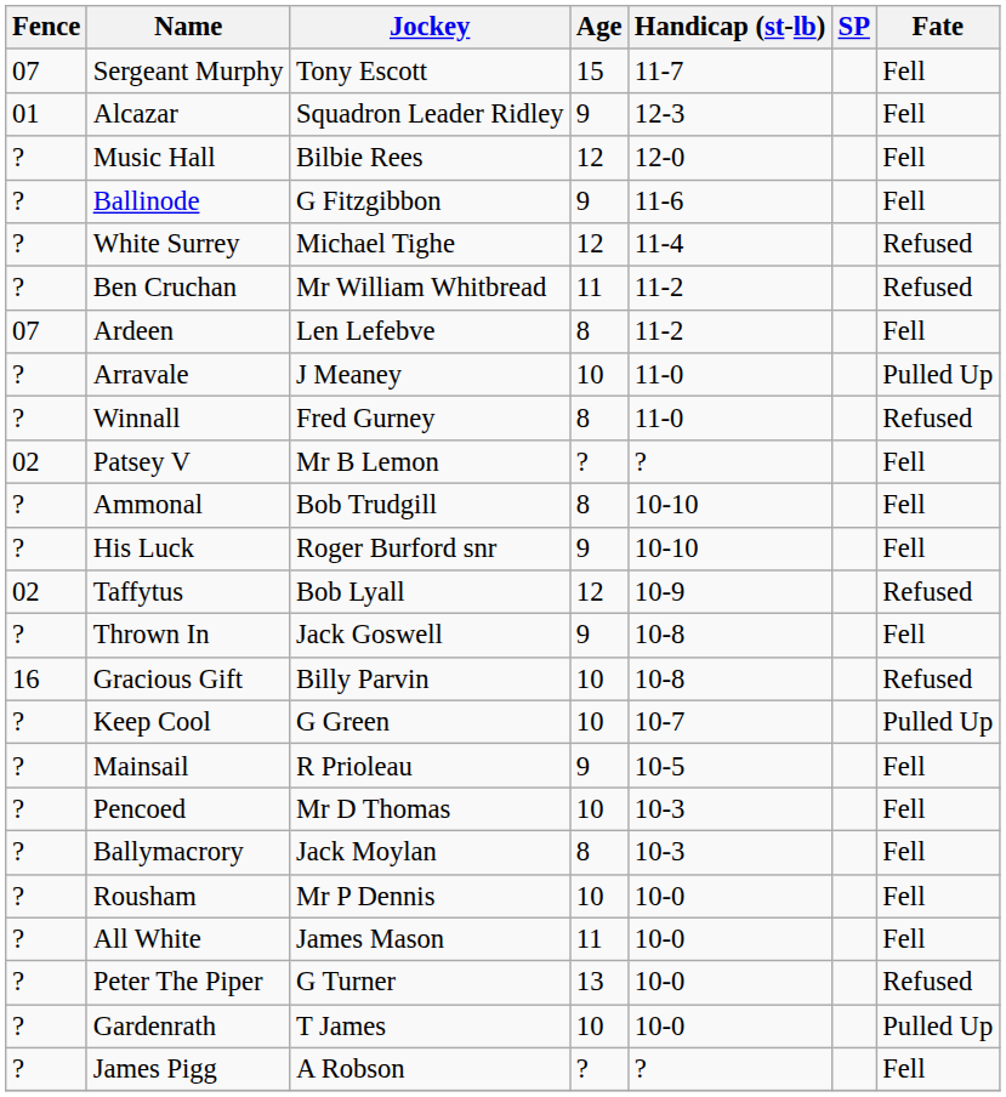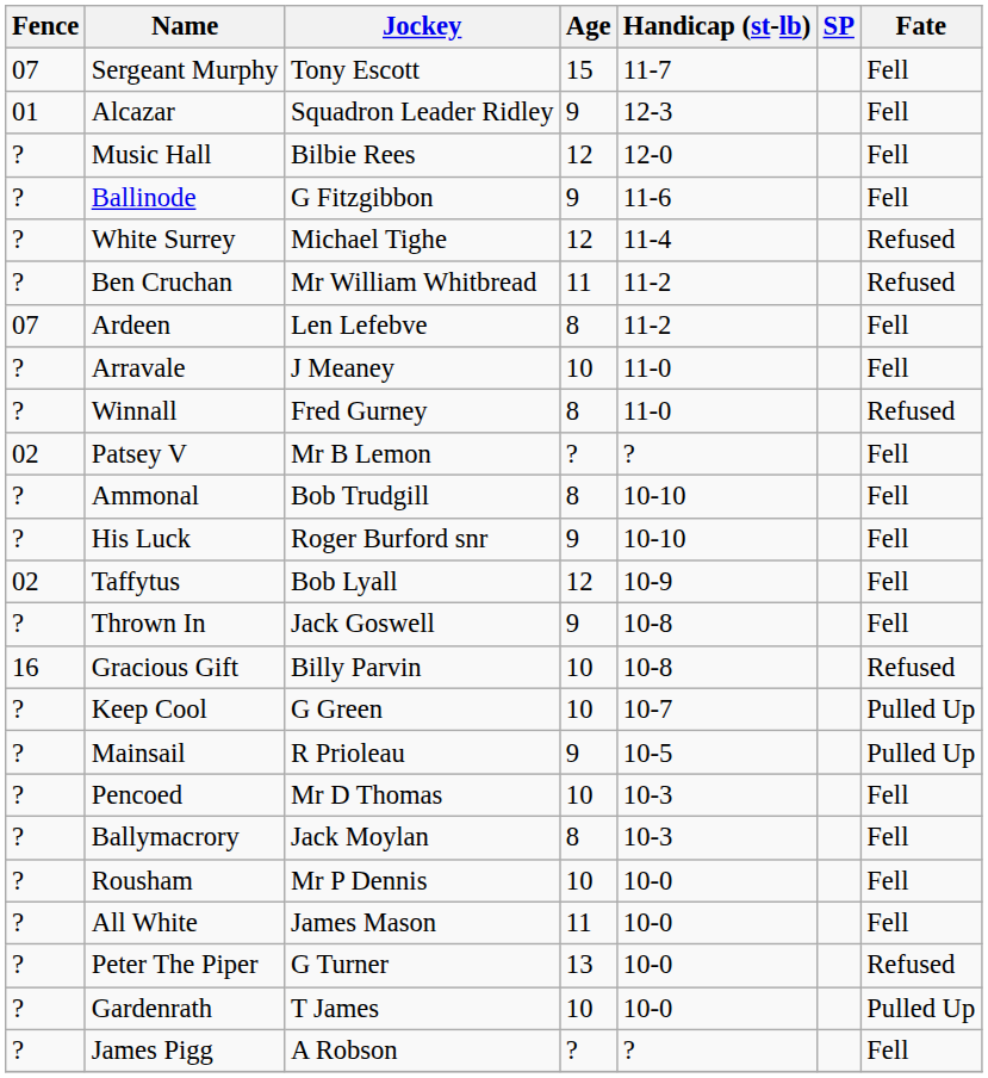 <table class="wikitable sortable">
 <tr>
 <th>Fence</th>
 <th>Name</th>
 <th><a href='#'>Jockey</a></th>
 <th>Age</th>
 <th>Handicap (<a href='#'>st</a>-<a href='#'>lb</a>)</th>
 <th><a href='#'>SP</a></th>
 <th>Fate</th>
 </tr>
 <tr>
 <td>07</td>
 <td>Sergeant Murphy</td>
 <td>Tony Escott</td>
 <td>15</td>
 <td>11-7</td>
 <td></td>
 <td>Fell</td>
 </tr>
 <tr>
 <td>01</td>
 <td>Alcazar</td>
 <td>Squadron Leader Ridley</td>
 <td>9</td>
 <td>12-3</td>
 <td></td>
 <td>Fell</td>
 </tr>
 <tr>
 <td>?</td>
 <td>Music Hall</td>
 <td>Bilbie Rees</td>
 <td>12</td>
 <td>12-0</td>
 <td></td>
 <td>Fell</td>
 </tr>
 <tr>
 <td>?</td>
 <td><a href='#'>Ballinode</a></td>
 <td>G Fitzgibbon</td>
 <td>9</td>
 <td>11-6</td>
 <td></td>
 <td>Fell</td>
 </tr>
 <tr>
 <td>?</td>
 <td>White Surrey</td>
 <td>Michael Tighe</td>
 <td>12</td>
 <td>11-4</td>
 <td></td>
 <td>Refused</td>
 </tr>
 <tr>
 <td>?</td>
 <td>Ben Cruchan</td>
 <td>Mr William Whitbread</td>
 <td>11</td>
 <td>11-2</td>
 <td></td>
 <td>Refused</td>
 </tr>
 <tr>
 <td>07</td>
 <td>Ardeen</td>
 <td>Len Lefebve</td>
 <td>8</td>
 <td>11-2</td>
 <td></td>
 <td>Fell</td>
 </tr>
 <tr>
 <td>?</td>
 <td>Arravale</td>
 <td>J Meaney</td>
 <td>10</td>
 <td>11-0</td>
 <td></td>
-<td>Pulled Up</td>
+<td>Fell</td>
 </tr>
 <tr>
 <td>?</td>
 <td>Winnall</td>
 <td>Fred Gurney</td>
 <td>8</td>
 <td>11-0</td>
 <td></td>
 <td>Refused</td>
 </tr>
 <tr>
 <td>02</td>
 <td>Patsey V</td>
 <td>Mr B Lemon</td>
 <td>?</td>
 <td>?</td>
 <td></td>
 <td>Fell</td>
 </tr>
 <tr>
 <td>?</td>
 <td>Ammonal</td>
 <td>Bob Trudgill</td>
 <td>8</td>
 <td>10-10</td>
 <td></td>
 <td>Fell</td>
 </tr>
 <tr>
 <td>?</td>
 <td>His Luck</td>
 <td>Roger Burford snr</td>
 <td>9</td>
 <td>10-10</td>
 <td></td>
 <td>Fell</td>
 </tr>
 <tr>
 <td>02</td>
 <td>Taffytus</td>
 <td>Bob Lyall</td>
 <td>12</td>
 <td>10-9</td>
 <td></td>
-<td>Refused</td>
+<td>Fell</td>
 </tr>
 <tr>
 <td>?</td>
 <td>Thrown In</td>
 <td>Jack Goswell</td>
 <td>9</td>
 <td>10-8</td>
 <td></td>
 <td>Fell</td>
 </tr>
 <tr>
 <td>16</td>
 <td>Gracious Gift</td>
 <td>Billy Parvin</td>
 <td>10</td>
 <td>10-8</td>
 <td></td>
 <td>Refused</td>
 </tr>
 <tr>
 <td>?</td>
 <td>Keep Cool</td>
 <td>G Green</td>
 <td>10</td>
 <td>10-7</td>
 <td></td>
 <td>Pulled Up</td>
 </tr>
 <tr>
 <td>?</td>
 <td>Mainsail</td>
 <td>R Prioleau</td>
 <td>9</td>
 <td>10-5</td>
 <td></td>
-<td>Fell</td>
+<td>Pulled Up</td>
 </tr>
 <tr>
 <td>?</td>
 <td>Pencoed</td>
 <td>Mr D Thomas</td>
 <td>10</td>
 <td>10-3</td>
 <td></td>
 <td>Fell</td>
 </tr>
 <tr>
 <td>?</td>
 <td>Ballymacrory</td>
 <td>Jack Moylan</td>
 <td>8</td>
 <td>10-3</td>
 <td></td>
 <td>Fell</td>
 </tr>
 <tr>
 <td>?</td>
 <td>Rousham</td>
 <td>Mr P Dennis</td>
 <td>10</td>
 <td>10-0</td>
 <td></td>
 <td>Fell</td>
 </tr>
 <tr>
 <td>?</td>
 <td>All White</td>
 <td>James Mason</td>
 <td>11</td>
 <td>10-0</td>
 <td></td>
 <td>Fell</td>
 </tr>
 <tr>
 <td>?</td>
 <td>Peter The Piper</td>
 <td>G Turner</td>
 <td>13</td>
 <td>10-0</td>
 <td></td>
 <td>Refused</td>
 </tr>
 <tr>
 <td>?</td>
 <td>Gardenrath</td>
 <td>T James</td>
 <td>10</td>
 <td>10-0</td>
 <td></td>
 <td>Pulled Up</td>
 </tr>
 <tr>
 <td>?</td>
 <td>James Pigg</td>
 <td>A Robson</td>
 <td>?</td>
 <td>?</td>
 <td></td>
 <td>Fell</td>
 </tr>
 <tr>
 </tr>
 </table>
